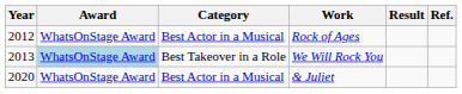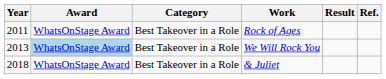 <table class="wikitable plainrowheaders sortable">
 <tr>
 <th scope="col">Year</th>
 <th scope="col">Award</th>
 <th scope="col">Category</th>
 <th scope="col">Work</th>
 <th scope="col">Result</th>
 <th scope="col">Ref.</th>
 </tr>
 <tr>
-<td>2012</td>
+<td>2011</td>
 <td><a href='#'>WhatsOnStage Award</a></td>
-<td><a href='#'>Best Actor in a Musical</a></td>
+<td>Best Takeover in a Role</td>
 <td><em><a href='#'>Rock of Ages</a></em></td>
 <td></td>
 <td></td>
 </tr>
 <tr>
 <td>2013</td>
 <td style="background: lightblue;"><a href='#'>WhatsOnStage Award</a></td>
 <td>Best Takeover in a Role</td>
 <td><em><a href='#'>We Will Rock You</a></em></td>
 <td></td>
 <td></td>
 </tr>
 <tr>
-<td>2020</td>
+<td>2018</td>
 <td><a href='#'>WhatsOnStage Award</a></td>
-<td><a href='#'>Best Actor in a Musical</a></td>
+<td>Best Takeover in a Role</td>
 <td><em><a href='#'>& Juliet</a></em></td>
 <td></td>
 <td></td>
 </tr>
 </table>
